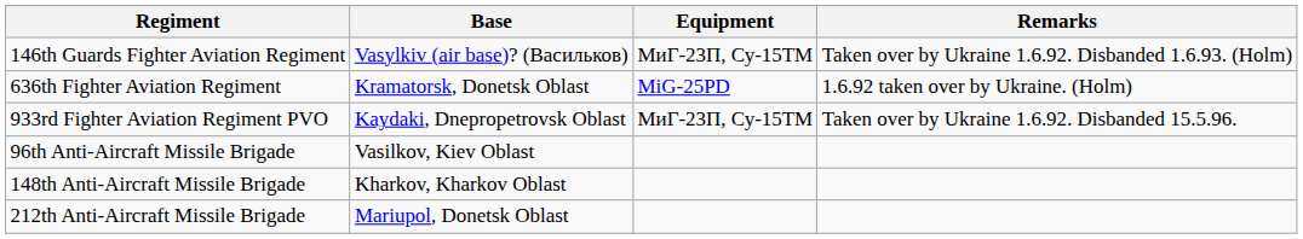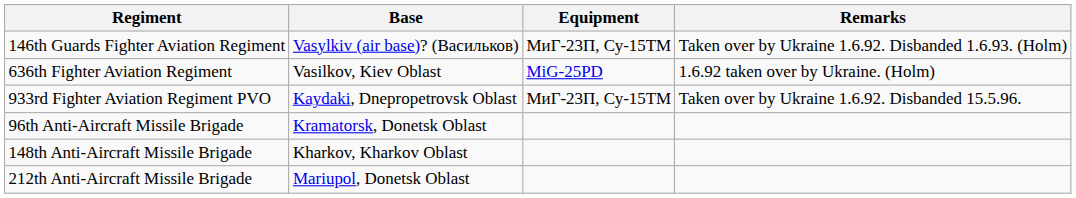 <table class="wikitable">
 <tr>
 <th>Regiment</th>
 <th>Base</th>
 <th>Equipment</th>
 <th>Remarks</th>
 </tr>
 <tr>
 <td>146th Guards Fighter Aviation Regiment</td>
 <td><a href='#'>Vasylkiv (air base)</a>? (Васильков)</td>
 <td>МиГ-23П, Су-15ТМ</td>
 <td>Taken over by Ukraine 1.6.92. Disbanded 1.6.93. (Holm)</td>
 </tr>
 <tr>
 <td>636th Fighter Aviation Regiment</td>
-<td><a href='#'>Kramatorsk</a>, Donetsk Oblast</td>
+<td>Vasilkov, Kiev Oblast</td>
 <td><a href='#'>MiG-25PD</a></td>
 <td>1.6.92 taken over by Ukraine. (Holm)</td>
 </tr>
 <tr>
 <td>933rd Fighter Aviation Regiment PVO</td>
 <td><a href='#'>Kaydaki</a>, Dnepropetrovsk Oblast</td>
 <td>МиГ-23П, Су-15ТМ</td>
 <td>Taken over by Ukraine 1.6.92. Disbanded 15.5.96.</td>
 </tr>
 <tr>
 <td>96th Anti-Aircraft Missile Brigade</td>
-<td>Vasilkov, Kiev Oblast</td>
+<td><a href='#'>Kramatorsk</a>, Donetsk Oblast</td>
 <td></td>
 <td></td>
 </tr>
 <tr>
 <td>148th Anti-Aircraft Missile Brigade</td>
 <td>Kharkov, Kharkov Oblast</td>
 <td></td>
 <td></td>
 </tr>
 <tr>
 <td>212th Anti-Aircraft Missile Brigade</td>
 <td><a href='#'>Mariupol</a>, Donetsk Oblast</td>
 <td></td>
 <td></td>
 </tr>
 </table>
